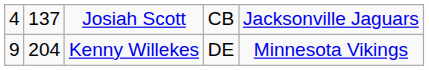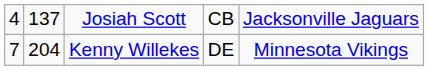 <table class="wikitable" style="text-align:center">
 <tr>
 <td>4</td>
 <td>137</td>
 <td><a href='#'>Josiah Scott</a></td>
 <td>CB</td>
 <td><a href='#'>Jacksonville Jaguars</a></td>
 </tr>
 <tr>
-<td>9</td>
+<td>7</td>
 <td>204</td>
 <td><a href='#'>Kenny Willekes</a></td>
 <td>DE</td>
 <td><a href='#'>Minnesota Vikings</a></td>
 </tr>
 </table>
